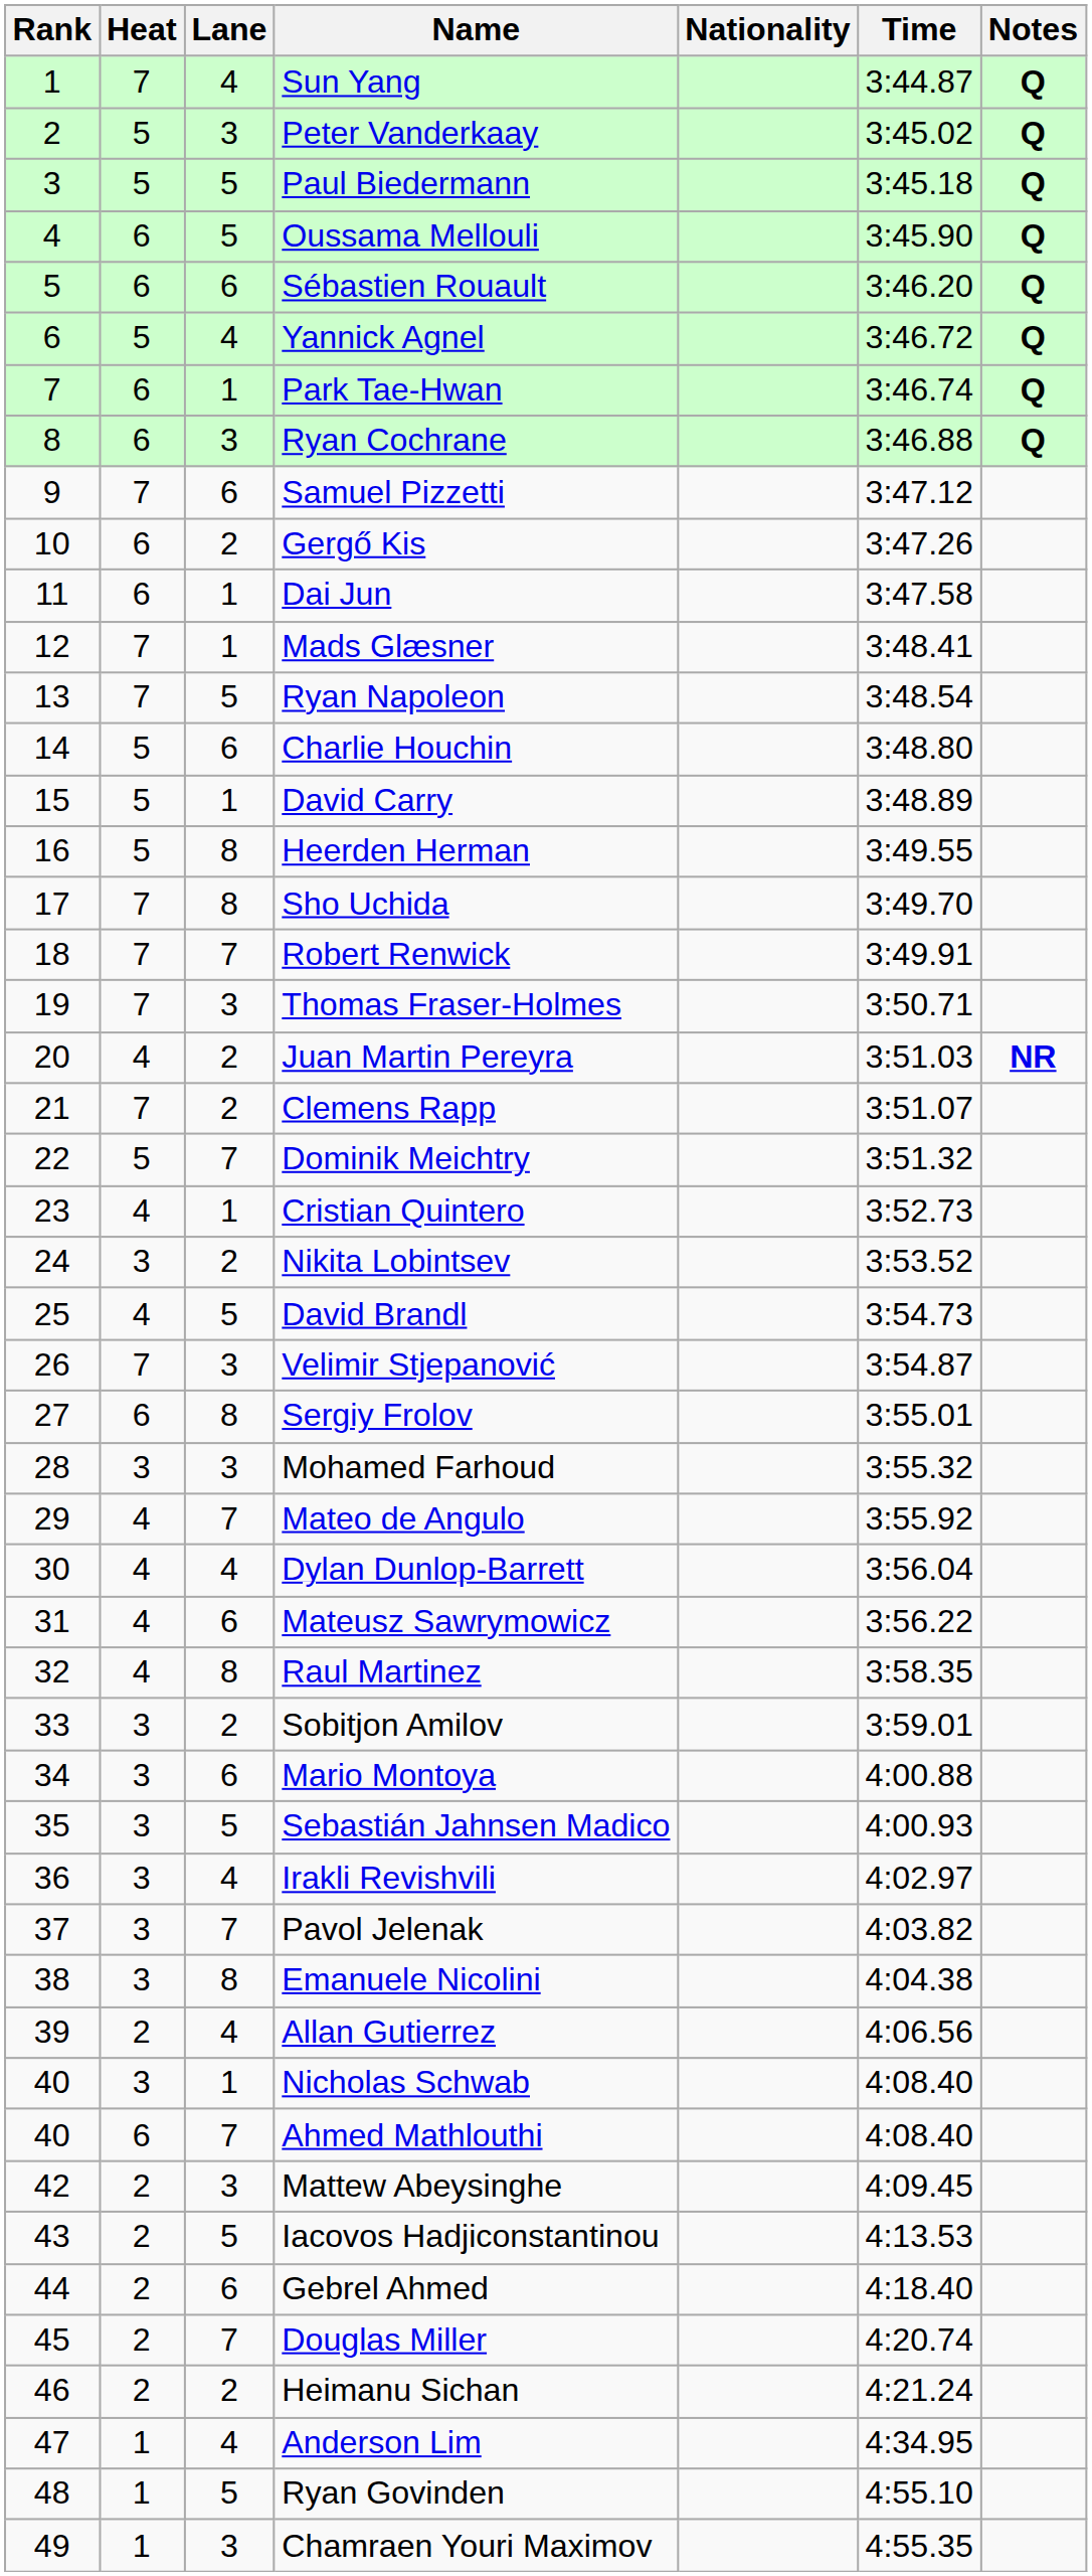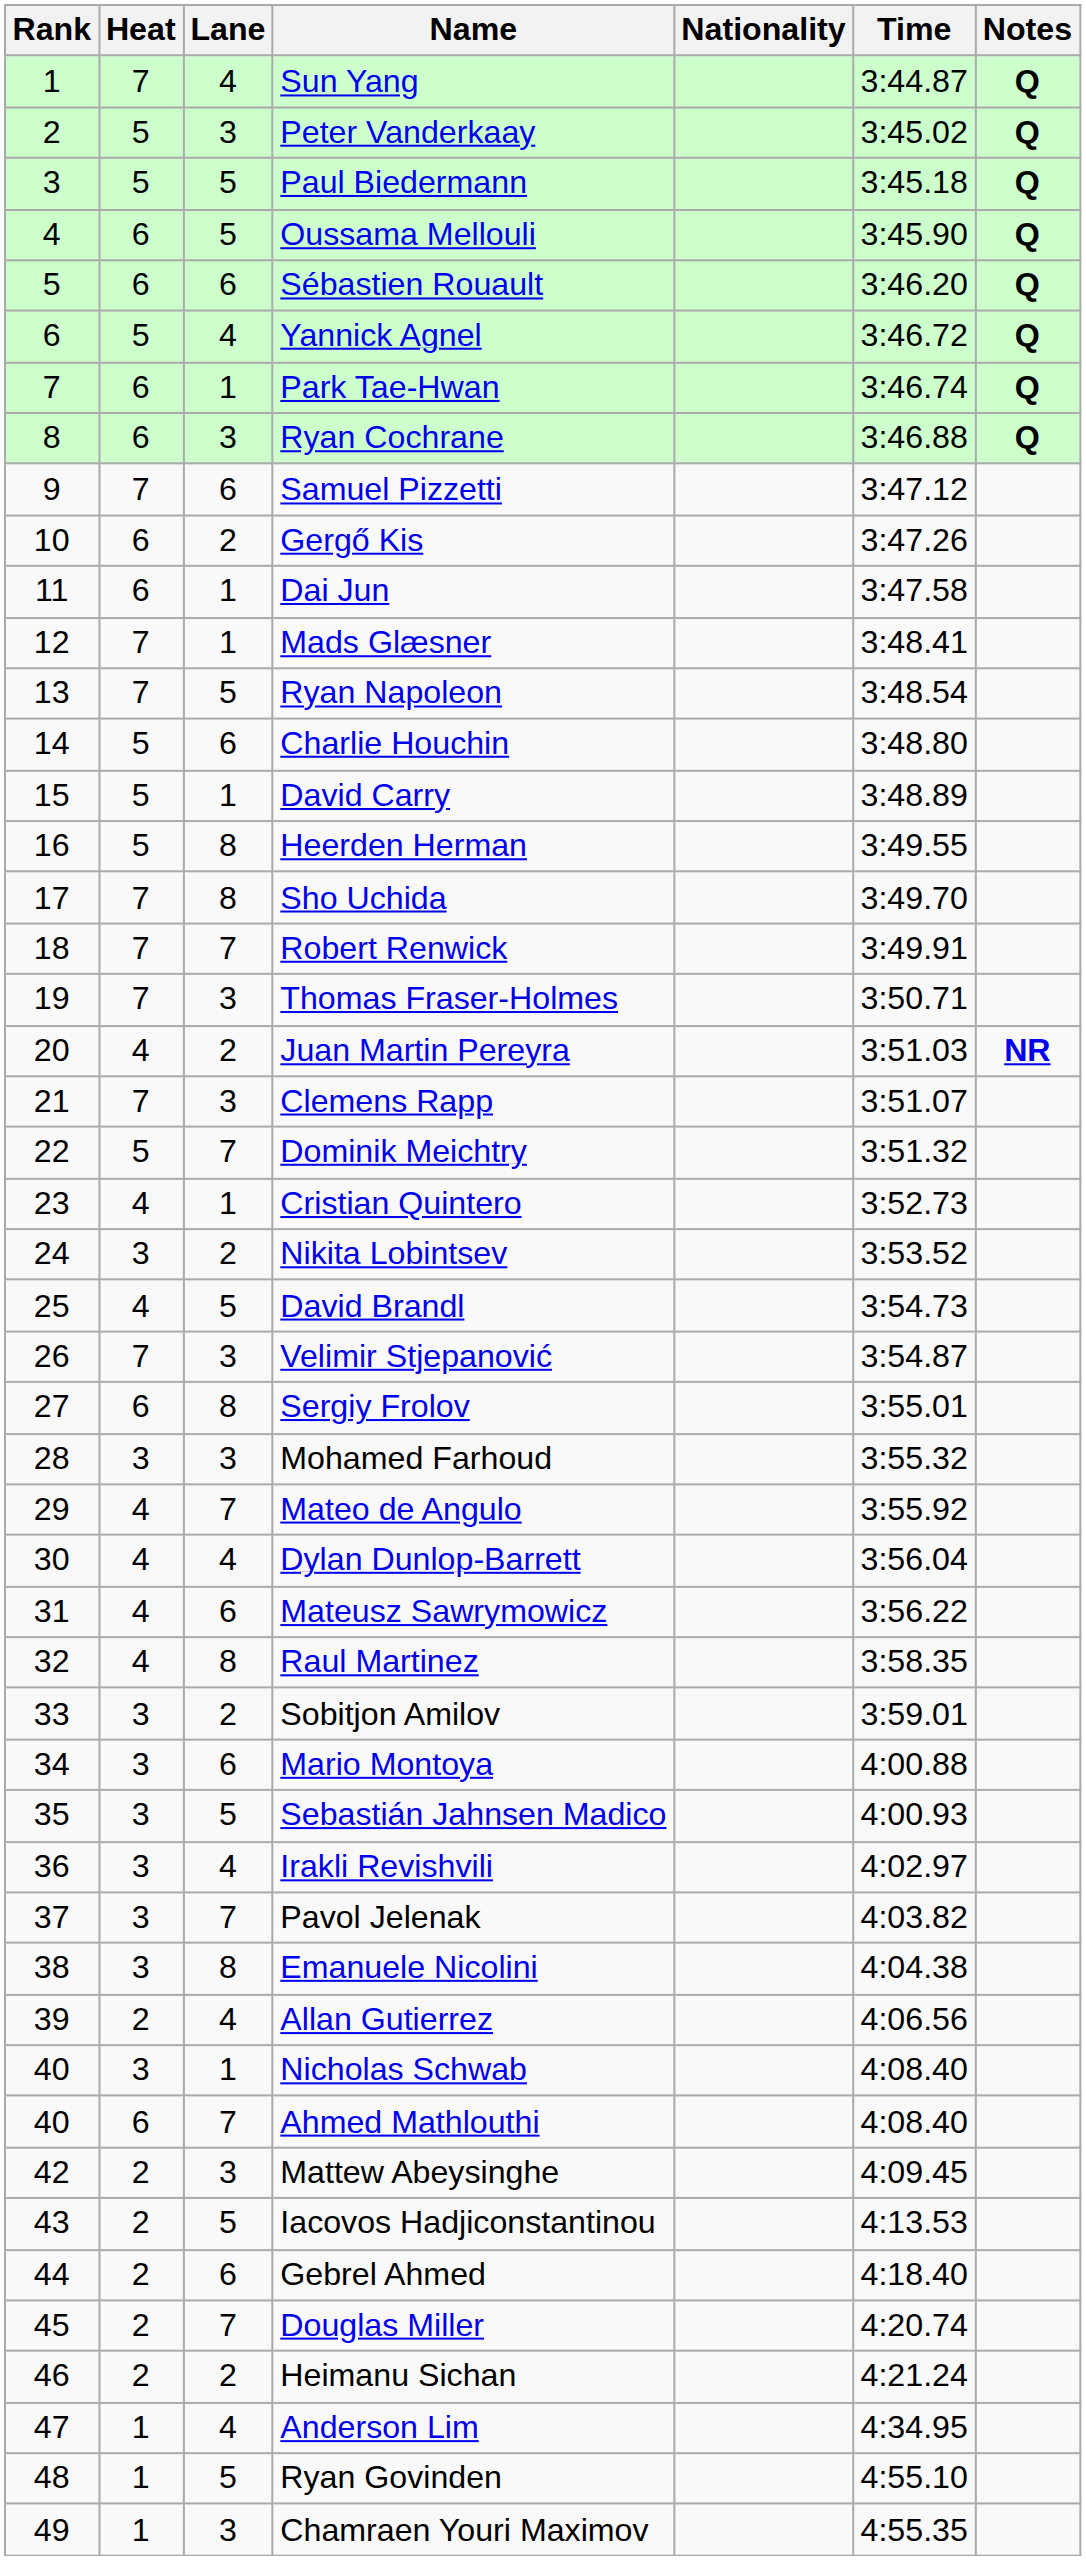 <table class="wikitable sortable" style="text-align:center">
 <tr>
 <th>Rank</th>
 <th>Heat</th>
 <th>Lane</th>
 <th>Name</th>
 <th>Nationality</th>
 <th>Time</th>
 <th>Notes</th>
 </tr>
 <tr bgcolor=ccffcc>
 <td>1</td>
 <td>7</td>
 <td>4</td>
 <td align=left><a href='#'>Sun Yang</a></td>
 <td align=left></td>
 <td>3:44.87</td>
 <td><strong>Q</strong></td>
 </tr>
 <tr bgcolor=ccffcc>
 <td>2</td>
 <td>5</td>
 <td>3</td>
 <td align=left><a href='#'>Peter Vanderkaay</a></td>
 <td align=left></td>
 <td>3:45.02</td>
 <td><strong>Q</strong></td>
 </tr>
 <tr bgcolor=ccffcc>
 <td>3</td>
 <td>5</td>
 <td>5</td>
 <td align=left><a href='#'>Paul Biedermann</a></td>
 <td align=left></td>
 <td>3:45.18</td>
 <td><strong>Q</strong></td>
 </tr>
 <tr bgcolor=ccffcc>
 <td>4</td>
 <td>6</td>
 <td>5</td>
 <td align=left><a href='#'>Oussama Mellouli</a></td>
 <td align=left></td>
 <td>3:45.90</td>
 <td><strong>Q</strong></td>
 </tr>
 <tr bgcolor=ccffcc>
 <td>5</td>
 <td>6</td>
 <td>6</td>
 <td align=left><a href='#'>Sébastien Rouault</a></td>
 <td align=left></td>
 <td>3:46.20</td>
 <td><strong>Q</strong></td>
 </tr>
 <tr bgcolor=ccffcc>
 <td>6</td>
 <td>5</td>
 <td>4</td>
 <td align=left><a href='#'>Yannick Agnel</a></td>
 <td align=left></td>
 <td>3:46.72</td>
 <td><strong>Q</strong></td>
 </tr>
 <tr bgcolor=ccffcc>
 <td>7</td>
 <td>6</td>
 <td>1</td>
 <td align=left><a href='#'>Park Tae-Hwan</a></td>
 <td align=left></td>
 <td>3:46.74</td>
 <td><strong>Q</strong></td>
 </tr>
 <tr bgcolor=ccffcc>
 <td>8</td>
 <td>6</td>
 <td>3</td>
 <td align=left><a href='#'>Ryan Cochrane</a></td>
 <td align=left></td>
 <td>3:46.88</td>
 <td><strong>Q</strong></td>
 </tr>
 <tr>
 <td>9</td>
 <td>7</td>
 <td>6</td>
 <td align=left><a href='#'>Samuel Pizzetti</a></td>
 <td align=left></td>
 <td>3:47.12</td>
 <td></td>
 </tr>
 <tr>
 <td>10</td>
 <td>6</td>
 <td>2</td>
 <td align=left><a href='#'>Gergő Kis</a></td>
 <td align=left></td>
 <td>3:47.26</td>
 <td></td>
 </tr>
 <tr>
 <td>11</td>
 <td>6</td>
 <td>1</td>
 <td align=left><a href='#'>Dai Jun</a></td>
 <td align=left></td>
 <td>3:47.58</td>
 <td></td>
 </tr>
 <tr>
 <td>12</td>
 <td>7</td>
 <td>1</td>
 <td align=left><a href='#'>Mads Glæsner</a></td>
 <td align=left></td>
 <td>3:48.41</td>
 <td></td>
 </tr>
 <tr>
 <td>13</td>
 <td>7</td>
 <td>5</td>
 <td align=left><a href='#'>Ryan Napoleon</a></td>
 <td align=left></td>
 <td>3:48.54</td>
 <td></td>
 </tr>
 <tr>
 <td>14</td>
 <td>5</td>
 <td>6</td>
 <td align=left><a href='#'>Charlie Houchin</a></td>
 <td align=left></td>
 <td>3:48.80</td>
 <td></td>
 </tr>
 <tr>
 <td>15</td>
 <td>5</td>
 <td>1</td>
 <td align=left><a href='#'>David Carry</a></td>
 <td align=left></td>
 <td>3:48.89</td>
 <td></td>
 </tr>
 <tr>
 <td>16</td>
 <td>5</td>
 <td>8</td>
 <td align=left><a href='#'>Heerden Herman</a></td>
 <td align=left></td>
 <td>3:49.55</td>
 <td></td>
 </tr>
 <tr>
 <td>17</td>
 <td>7</td>
 <td>8</td>
 <td align=left><a href='#'>Sho Uchida</a></td>
 <td align=left></td>
 <td>3:49.70</td>
 <td></td>
 </tr>
 <tr>
 <td>18</td>
 <td>7</td>
 <td>7</td>
 <td align=left><a href='#'>Robert Renwick</a></td>
 <td align=left></td>
 <td>3:49.91</td>
 <td></td>
 </tr>
 <tr>
 <td>19</td>
 <td>7</td>
 <td>3</td>
 <td align=left><a href='#'>Thomas Fraser-Holmes</a></td>
 <td align=left></td>
 <td>3:50.71</td>
 <td></td>
 </tr>
 <tr>
 <td>20</td>
 <td>4</td>
 <td>2</td>
 <td align=left><a href='#'>Juan Martin Pereyra</a></td>
 <td align=left></td>
 <td>3:51.03</td>
 <td><strong><a href='#'>NR</a></strong></td>
 </tr>
 <tr>
 <td>21</td>
 <td>7</td>
-<td>2</td>
+<td>3</td>
 <td align=left><a href='#'>Clemens Rapp</a></td>
 <td align=left></td>
 <td>3:51.07</td>
 <td></td>
 </tr>
 <tr>
 <td>22</td>
 <td>5</td>
 <td>7</td>
 <td align=left><a href='#'>Dominik Meichtry</a></td>
 <td align=left></td>
 <td>3:51.32</td>
 <td></td>
 </tr>
 <tr>
 <td>23</td>
 <td>4</td>
 <td>1</td>
 <td align=left><a href='#'>Cristian Quintero</a></td>
 <td align=left></td>
 <td>3:52.73</td>
 <td></td>
 </tr>
 <tr>
 <td>24</td>
 <td>3</td>
 <td>2</td>
 <td align=left><a href='#'>Nikita Lobintsev</a></td>
 <td align=left></td>
 <td>3:53.52</td>
 <td></td>
 </tr>
 <tr>
 <td>25</td>
 <td>4</td>
 <td>5</td>
 <td align=left><a href='#'>David Brandl</a></td>
 <td align=left></td>
 <td>3:54.73</td>
 <td></td>
 </tr>
 <tr>
 <td>26</td>
 <td>7</td>
 <td>3</td>
 <td align=left><a href='#'>Velimir Stjepanović</a></td>
 <td align=left></td>
 <td>3:54.87</td>
 <td></td>
 </tr>
 <tr>
 <td>27</td>
 <td>6</td>
 <td>8</td>
 <td align=left><a href='#'>Sergiy Frolov</a></td>
 <td align=left></td>
 <td>3:55.01</td>
 <td></td>
 </tr>
 <tr>
 <td>28</td>
 <td>3</td>
 <td>3</td>
 <td align=left>Mohamed Farhoud</td>
 <td align=left></td>
 <td>3:55.32</td>
 <td></td>
 </tr>
 <tr>
 <td>29</td>
 <td>4</td>
 <td>7</td>
 <td align=left><a href='#'>Mateo de Angulo</a></td>
 <td align=left></td>
 <td>3:55.92</td>
 <td></td>
 </tr>
 <tr>
 <td>30</td>
 <td>4</td>
 <td>4</td>
 <td align=left><a href='#'>Dylan Dunlop-Barrett</a></td>
 <td align=left></td>
 <td>3:56.04</td>
 <td></td>
 </tr>
 <tr>
 <td>31</td>
 <td>4</td>
 <td>6</td>
 <td align=left><a href='#'>Mateusz Sawrymowicz</a></td>
 <td align=left></td>
 <td>3:56.22</td>
 <td></td>
 </tr>
 <tr>
 <td>32</td>
 <td>4</td>
 <td>8</td>
 <td align=left><a href='#'>Raul Martinez</a></td>
 <td align=left></td>
 <td>3:58.35</td>
 <td></td>
 </tr>
 <tr>
 <td>33</td>
 <td>3</td>
 <td>2</td>
 <td align=left>Sobitjon Amilov</td>
 <td align=left></td>
 <td>3:59.01</td>
 <td></td>
 </tr>
 <tr>
 <td>34</td>
 <td>3</td>
 <td>6</td>
 <td align=left><a href='#'>Mario Montoya</a></td>
 <td align=left></td>
 <td>4:00.88</td>
 <td></td>
 </tr>
 <tr>
 <td>35</td>
 <td>3</td>
 <td>5</td>
 <td align=left><a href='#'>Sebastián Jahnsen Madico</a></td>
 <td align=left></td>
 <td>4:00.93</td>
 <td></td>
 </tr>
 <tr>
 <td>36</td>
 <td>3</td>
 <td>4</td>
 <td align=left><a href='#'>Irakli Revishvili</a></td>
 <td align=left></td>
 <td>4:02.97</td>
 <td></td>
 </tr>
 <tr>
 <td>37</td>
 <td>3</td>
 <td>7</td>
 <td align=left>Pavol Jelenak</td>
 <td align=left></td>
 <td>4:03.82</td>
 <td></td>
 </tr>
 <tr>
 <td>38</td>
 <td>3</td>
 <td>8</td>
 <td align=left><a href='#'>Emanuele Nicolini</a></td>
 <td align=left></td>
 <td>4:04.38</td>
 <td></td>
 </tr>
 <tr>
 <td>39</td>
 <td>2</td>
 <td>4</td>
 <td align=left><a href='#'>Allan Gutierrez</a></td>
 <td align=left></td>
 <td>4:06.56</td>
 <td></td>
 </tr>
 <tr>
 <td>40</td>
 <td>3</td>
 <td>1</td>
 <td align=left><a href='#'>Nicholas Schwab</a></td>
 <td align=left></td>
 <td>4:08.40</td>
 <td></td>
 </tr>
 <tr>
 <td>40</td>
 <td>6</td>
 <td>7</td>
 <td align=left><a href='#'>Ahmed Mathlouthi</a></td>
 <td align=left></td>
 <td>4:08.40</td>
 <td></td>
 </tr>
 <tr>
 <td>42</td>
 <td>2</td>
 <td>3</td>
 <td align=left>Mattew Abeysinghe</td>
 <td align=left></td>
 <td>4:09.45</td>
 <td></td>
 </tr>
 <tr>
 <td>43</td>
 <td>2</td>
 <td>5</td>
 <td align=left>Iacovos Hadjiconstantinou</td>
 <td align=left></td>
 <td>4:13.53</td>
 <td></td>
 </tr>
 <tr>
 <td>44</td>
 <td>2</td>
 <td>6</td>
 <td align=left>Gebrel Ahmed</td>
 <td align=left></td>
 <td>4:18.40</td>
 <td></td>
 </tr>
 <tr>
 <td>45</td>
 <td>2</td>
 <td>7</td>
 <td align=left><a href='#'>Douglas Miller</a></td>
 <td align=left></td>
 <td>4:20.74</td>
 <td></td>
 </tr>
 <tr>
 <td>46</td>
 <td>2</td>
 <td>2</td>
 <td align=left>Heimanu Sichan</td>
 <td align=left></td>
 <td>4:21.24</td>
 <td></td>
 </tr>
 <tr>
 <td>47</td>
 <td>1</td>
 <td>4</td>
 <td align=left><a href='#'>Anderson Lim</a></td>
 <td align=left></td>
 <td>4:34.95</td>
 <td></td>
 </tr>
 <tr>
 <td>48</td>
 <td>1</td>
 <td>5</td>
 <td align=left>Ryan Govinden</td>
 <td align=left></td>
 <td>4:55.10</td>
 <td></td>
 </tr>
 <tr>
 <td>49</td>
 <td>1</td>
 <td>3</td>
 <td align=left>Chamraen Youri Maximov</td>
 <td align=left></td>
 <td>4:55.35</td>
 <td></td>
 </tr>
 </table>
